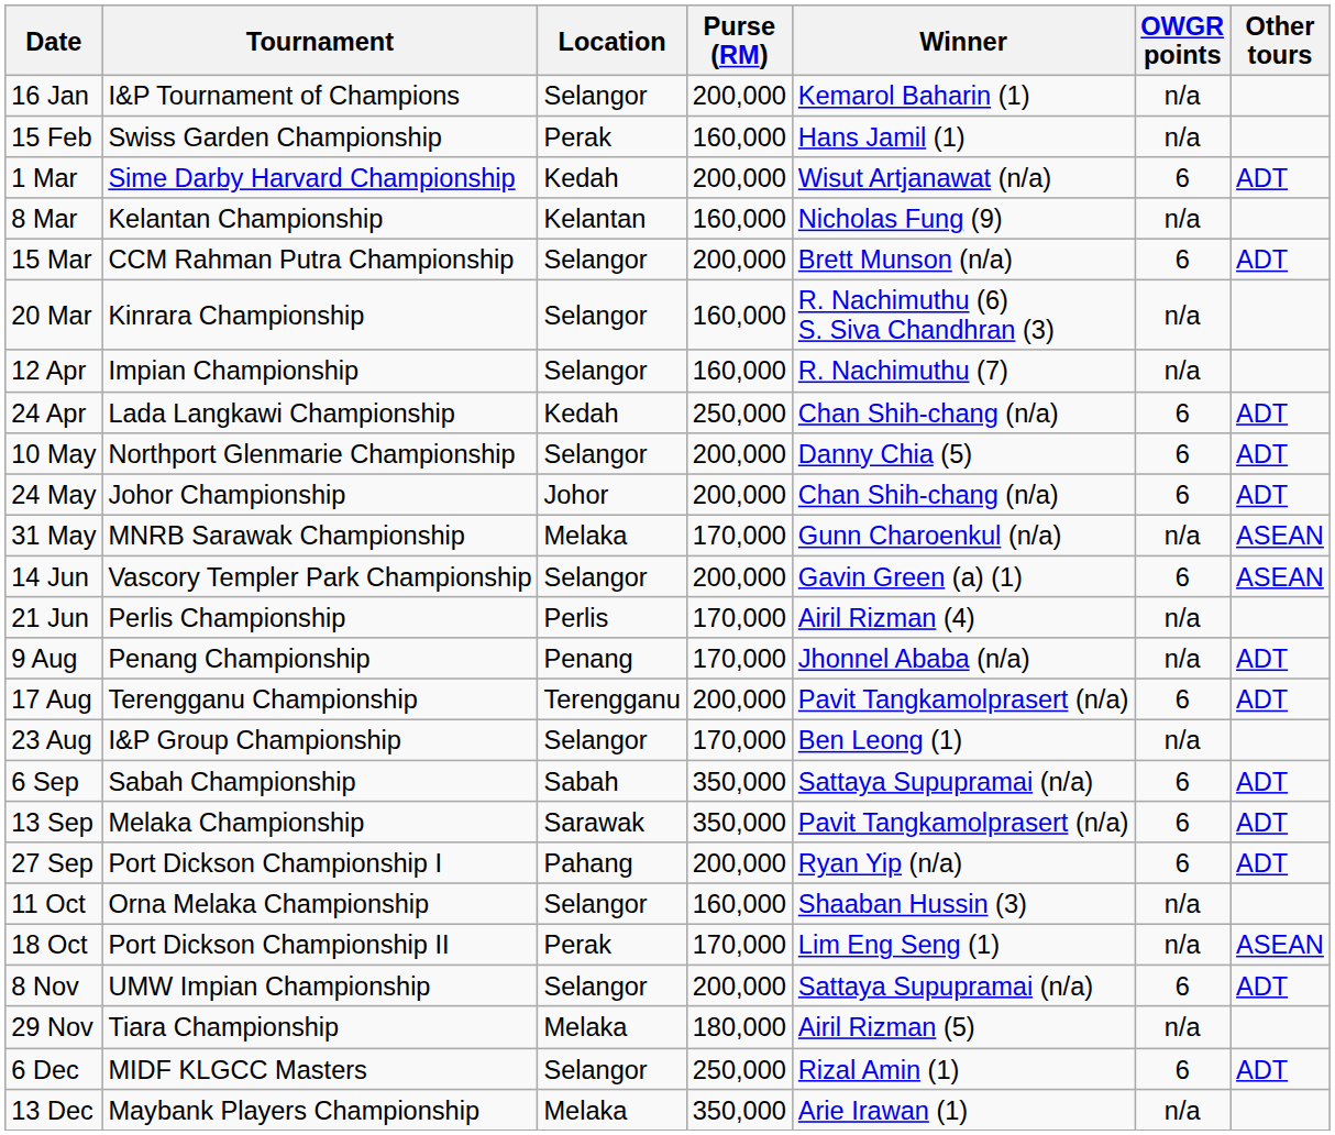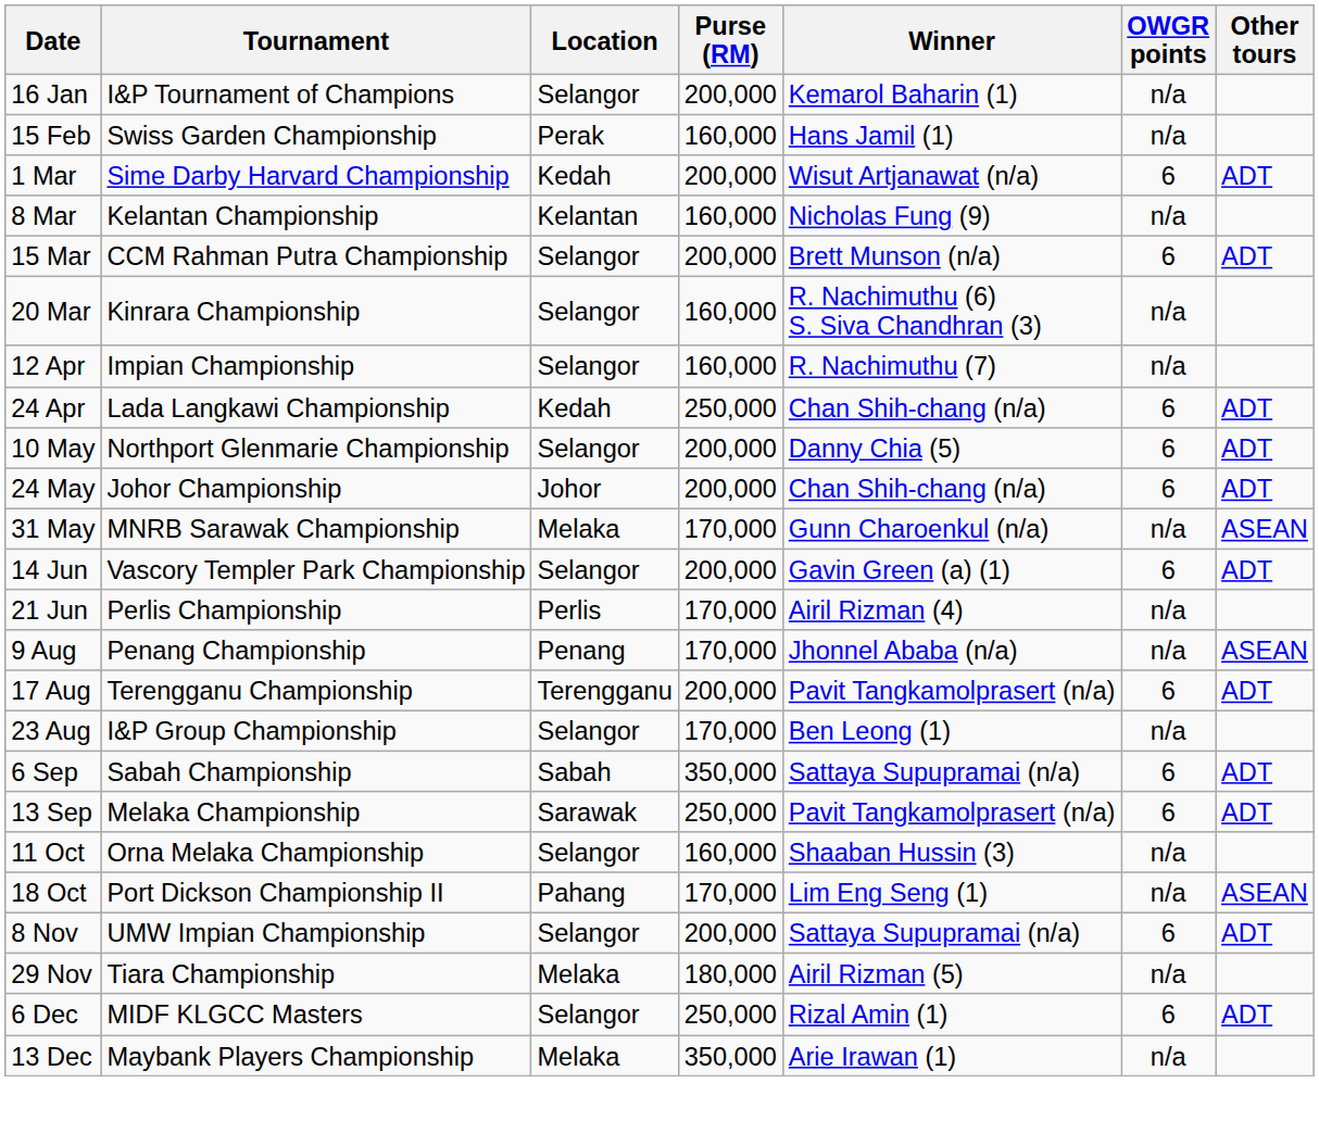 <table class="wikitable" style="font-size:95%">
 <tr>
 <th>Date</th>
 <th>Tournament</th>
 <th>Location</th>
 <th>Purse<br>(<a href='#'>RM</a>)</th>
 <th>Winner</th>
 <th><a href='#'>OWGR</a><br>points</th>
 <th>Other<br>tours</th>
 </tr>
 <tr>
 <td>16 Jan</td>
 <td>I&P Tournament of Champions</td>
 <td>Selangor</td>
 <td align=right>200,000</td>
 <td> <a href='#'>Kemarol Baharin</a> (1)</td>
 <td align=center>n/a</td>
 <td></td>
 </tr>
 <tr>
 <td>15 Feb</td>
 <td>Swiss Garden Championship</td>
 <td>Perak</td>
 <td align=right>160,000</td>
 <td> <a href='#'>Hans Jamil</a> (1)</td>
 <td align=center>n/a</td>
 <td></td>
 </tr>
 <tr>
 <td>1 Mar</td>
 <td><a href='#'>Sime Darby Harvard Championship</a></td>
 <td>Kedah</td>
 <td align=right>200,000</td>
 <td> <a href='#'>Wisut Artjanawat</a> (n/a)</td>
 <td align=center>6</td>
 <td><a href='#'>ADT</a></td>
 </tr>
 <tr>
 <td>8 Mar</td>
 <td>Kelantan Championship</td>
 <td>Kelantan</td>
 <td align=right>160,000</td>
 <td> <a href='#'>Nicholas Fung</a> (9)</td>
 <td align=center>n/a</td>
 <td></td>
 </tr>
 <tr>
 <td>15 Mar</td>
 <td>CCM Rahman Putra Championship</td>
 <td>Selangor</td>
 <td align=right>200,000</td>
 <td> <a href='#'>Brett Munson</a> (n/a)</td>
 <td align=center>6</td>
 <td><a href='#'>ADT</a></td>
 </tr>
 <tr>
 <td>20 Mar</td>
 <td>Kinrara Championship</td>
 <td>Selangor</td>
 <td align=right>160,000</td>
 <td> <a href='#'>R. Nachimuthu</a> (6)<br> <a href='#'>S. Siva Chandhran</a> (3)</td>
 <td align=center>n/a</td>
 <td></td>
 </tr>
 <tr>
 <td>12 Apr</td>
 <td>Impian Championship</td>
 <td>Selangor</td>
 <td align=right>160,000</td>
 <td> <a href='#'>R. Nachimuthu</a> (7)</td>
 <td align=center>n/a</td>
 <td></td>
 </tr>
 <tr>
 <td>24 Apr</td>
 <td>Lada Langkawi Championship</td>
 <td>Kedah</td>
 <td align=right>250,000</td>
 <td> <a href='#'>Chan Shih-chang</a> (n/a)</td>
 <td align=center>6</td>
 <td><a href='#'>ADT</a></td>
 </tr>
 <tr>
 <td>10 May</td>
 <td>Northport Glenmarie Championship</td>
 <td>Selangor</td>
 <td align=right>200,000</td>
 <td> <a href='#'>Danny Chia</a> (5)</td>
 <td align=center>6</td>
 <td><a href='#'>ADT</a></td>
 </tr>
 <tr>
 <td>24 May</td>
 <td>Johor Championship</td>
 <td>Johor</td>
 <td align=right>200,000</td>
 <td> <a href='#'>Chan Shih-chang</a> (n/a)</td>
 <td align=center>6</td>
 <td><a href='#'>ADT</a></td>
 </tr>
 <tr>
 <td>31 May</td>
 <td>MNRB Sarawak Championship</td>
 <td>Melaka</td>
 <td align=right>170,000</td>
 <td> <a href='#'>Gunn Charoenkul</a> (n/a)</td>
 <td align=center>n/a</td>
 <td><a href='#'>ASEAN</a></td>
 </tr>
 <tr>
 <td>14 Jun</td>
 <td>Vascory Templer Park Championship</td>
 <td>Selangor</td>
 <td align=right>200,000</td>
 <td> <a href='#'>Gavin Green</a> (a) (1)</td>
 <td align=center>6</td>
-<td><a href='#'>ASEAN</a></td>
+<td><a href='#'>ADT</a></td>
 </tr>
 <tr>
 <td>21 Jun</td>
 <td>Perlis Championship</td>
 <td>Perlis</td>
 <td align=right>170,000</td>
 <td> <a href='#'>Airil Rizman</a> (4)</td>
 <td align=center>n/a</td>
 <td></td>
 </tr>
 <tr>
 <td>9 Aug</td>
 <td>Penang Championship</td>
 <td>Penang</td>
 <td align=right>170,000</td>
 <td> <a href='#'>Jhonnel Ababa</a> (n/a)</td>
 <td align=center>n/a</td>
-<td><a href='#'>ADT</a></td>
+<td><a href='#'>ASEAN</a></td>
 </tr>
 <tr>
 <td>17 Aug</td>
 <td>Terengganu Championship</td>
 <td>Terengganu</td>
 <td align=right>200,000</td>
 <td> <a href='#'>Pavit Tangkamolprasert</a> (n/a)</td>
 <td align=center>6</td>
 <td><a href='#'>ADT</a></td>
 </tr>
 <tr>
 <td>23 Aug</td>
 <td>I&P Group Championship</td>
 <td>Selangor</td>
 <td align=right>170,000</td>
 <td> <a href='#'>Ben Leong</a> (1)</td>
 <td align=center>n/a</td>
 <td></td>
 </tr>
 <tr>
 <td>6 Sep</td>
 <td>Sabah Championship</td>
 <td>Sabah</td>
 <td align=right>350,000</td>
 <td> <a href='#'>Sattaya Supupramai</a> (n/a)</td>
 <td align=center>6</td>
 <td><a href='#'>ADT</a></td>
 </tr>
 <tr>
 <td>13 Sep</td>
 <td>Melaka Championship</td>
 <td>Sarawak</td>
-<td align=right>350,000</td>
+<td align=right>250,000</td>
 <td> <a href='#'>Pavit Tangkamolprasert</a> (n/a)</td>
-<td align=center>6</td>
-<td><a href='#'>ADT</a></td>
-</tr>
-<tr>
-<td>27 Sep</td>
-<td>Port Dickson Championship I</td>
-<td>Pahang</td>
-<td align=right>200,000</td>
-<td> <a href='#'>Ryan Yip</a> (n/a)</td>
 <td align=center>6</td>
 <td><a href='#'>ADT</a></td>
 </tr>
 <tr>
 <td>11 Oct</td>
 <td>Orna Melaka Championship</td>
 <td>Selangor</td>
 <td align=right>160,000</td>
 <td> <a href='#'>Shaaban Hussin</a> (3)</td>
 <td align=center>n/a</td>
 <td></td>
 </tr>
 <tr>
 <td>18 Oct</td>
 <td>Port Dickson Championship II</td>
-<td>Perak</td>
+<td>Pahang</td>
 <td align=right>170,000</td>
 <td> <a href='#'>Lim Eng Seng</a> (1)</td>
 <td align=center>n/a</td>
 <td><a href='#'>ASEAN</a></td>
 </tr>
 <tr>
 <td>8 Nov</td>
 <td>UMW Impian Championship</td>
 <td>Selangor</td>
 <td align=right>200,000</td>
 <td> <a href='#'>Sattaya Supupramai</a> (n/a)</td>
 <td align=center>6</td>
 <td><a href='#'>ADT</a></td>
 </tr>
 <tr>
 <td>29 Nov</td>
 <td>Tiara Championship</td>
 <td>Melaka</td>
 <td align=right>180,000</td>
 <td> <a href='#'>Airil Rizman</a> (5)</td>
 <td align=center>n/a</td>
 <td></td>
 </tr>
 <tr>
 <td>6 Dec</td>
 <td>MIDF KLGCC Masters</td>
 <td>Selangor</td>
 <td align=right>250,000</td>
 <td> <a href='#'>Rizal Amin</a> (1)</td>
 <td align=center>6</td>
 <td><a href='#'>ADT</a></td>
 </tr>
 <tr>
 <td>13 Dec</td>
 <td>Maybank Players Championship</td>
 <td>Melaka</td>
 <td align=right>350,000</td>
 <td> <a href='#'>Arie Irawan</a> (1)</td>
 <td align=center>n/a</td>
 <td></td>
 </tr>
 </table>
